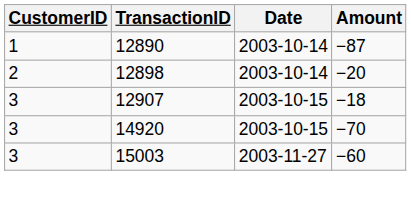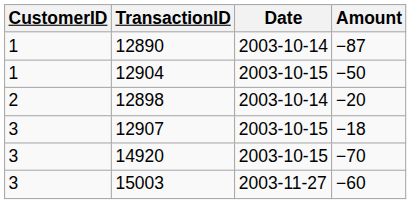 <table class="wikitable col1right col2right col4right">
 <tr>
 <th><u>CustomerID</u></th>
 <th><u>TransactionID</u></th>
 <th>Date</th>
 <th>Amount</th>
 </tr>
 <tr>
 <td>1</td>
 <td>12890</td>
 <td>2003-10-14</td>
 <td>−87</td>
+</tr>
+<tr>
+<td>1</td>
+<td>12904</td>
+<td>2003-10-15</td>
+<td>−50</td>
 </tr>
 <tr>
 <td>2</td>
 <td>12898</td>
 <td>2003-10-14</td>
 <td>−20</td>
 </tr>
 <tr>
 <td>3</td>
 <td>12907</td>
 <td>2003-10-15</td>
 <td>−18</td>
 </tr>
 <tr>
 <td>3</td>
 <td>14920</td>
 <td>2003-10-15</td>
 <td>−70</td>
 </tr>
 <tr>
 <td>3</td>
 <td>15003</td>
 <td>2003-11-27</td>
 <td>−60</td>
 </tr>
 </table>
